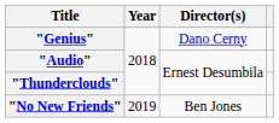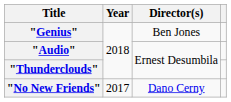 <table class="wikitable plainrowheaders" style="text-align:center;">
 <tr>
 <th scope="col">Title</th>
 <th scope="col">Year</th>
 <th scope="col">Director(s)</th>
 <th scope="col"></th>
 </tr>
 <tr>
 <th scope="row">"<a href='#'>Genius</a>"</th>
 <td rowspan="3">2018</td>
-<td><a href='#'>Dano Cerny</a></td>
+<td>Ben Jones</td>
 <td></td>
 </tr>
 <tr>
 <th scope="row">"<a href='#'>Audio</a>"</th>
 <td rowspan="2">Ernest Desumbila</td>
 <td></td>
 </tr>
 <tr>
 <th scope="row">"<a href='#'>Thunderclouds</a>"</th>
 <td></td>
 </tr>
 <tr>
 <th scope="row">"<a href='#'>No New Friends</a>"</th>
-<td>2019</td>
-<td>Ben Jones</td>
+<td>2017</td>
+<td><a href='#'>Dano Cerny</a></td>
 <td></td>
 </tr>
 </table>
